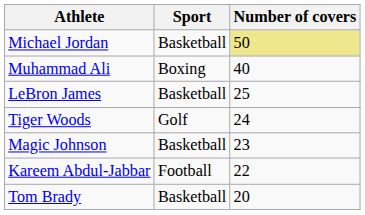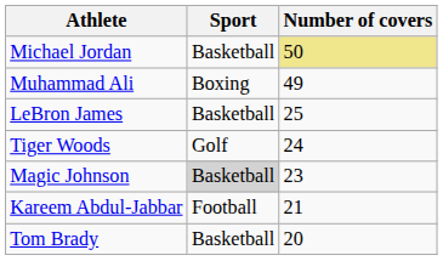 <table class="wikitable">
 <tr>
 <th>Athlete</th>
 <th>Sport</th>
 <th>Number of covers</th>
 </tr>
 <tr>
 <td><a href='#'>Michael Jordan</a></td>
 <td>Basketball</td>
 <td style="background: khaki;">50</td>
 </tr>
 <tr>
 <td><a href='#'>Muhammad Ali</a></td>
 <td>Boxing</td>
-<td>40</td>
+<td>49</td>
 </tr>
 <tr>
 <td><a href='#'>LeBron James</a></td>
 <td>Basketball</td>
 <td>25</td>
 </tr>
 <tr>
 <td><a href='#'>Tiger Woods</a></td>
 <td>Golf</td>
 <td>24</td>
 </tr>
 <tr>
 <td><a href='#'>Magic Johnson</a></td>
-<td>Basketball</td>
+<td style="background: lightgrey;">Basketball</td>
 <td>23</td>
 </tr>
 <tr>
 <td><a href='#'>Kareem Abdul-Jabbar</a></td>
 <td>Football</td>
-<td>22</td>
+<td>21</td>
 </tr>
 <tr>
 <td><a href='#'>Tom Brady</a></td>
 <td>Basketball</td>
 <td>20</td>
 </tr>
 </table>
